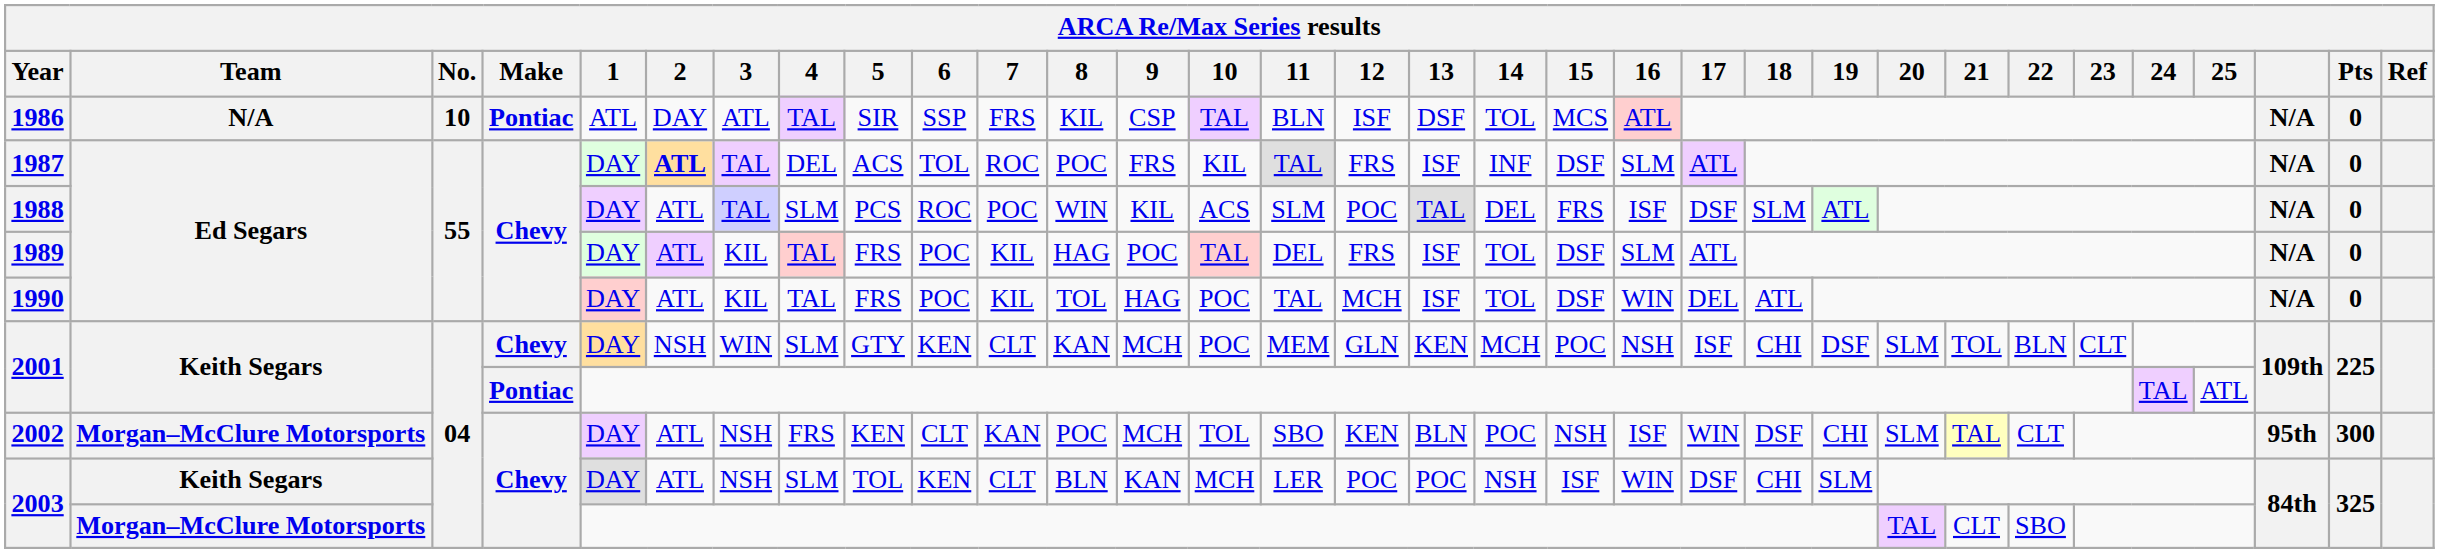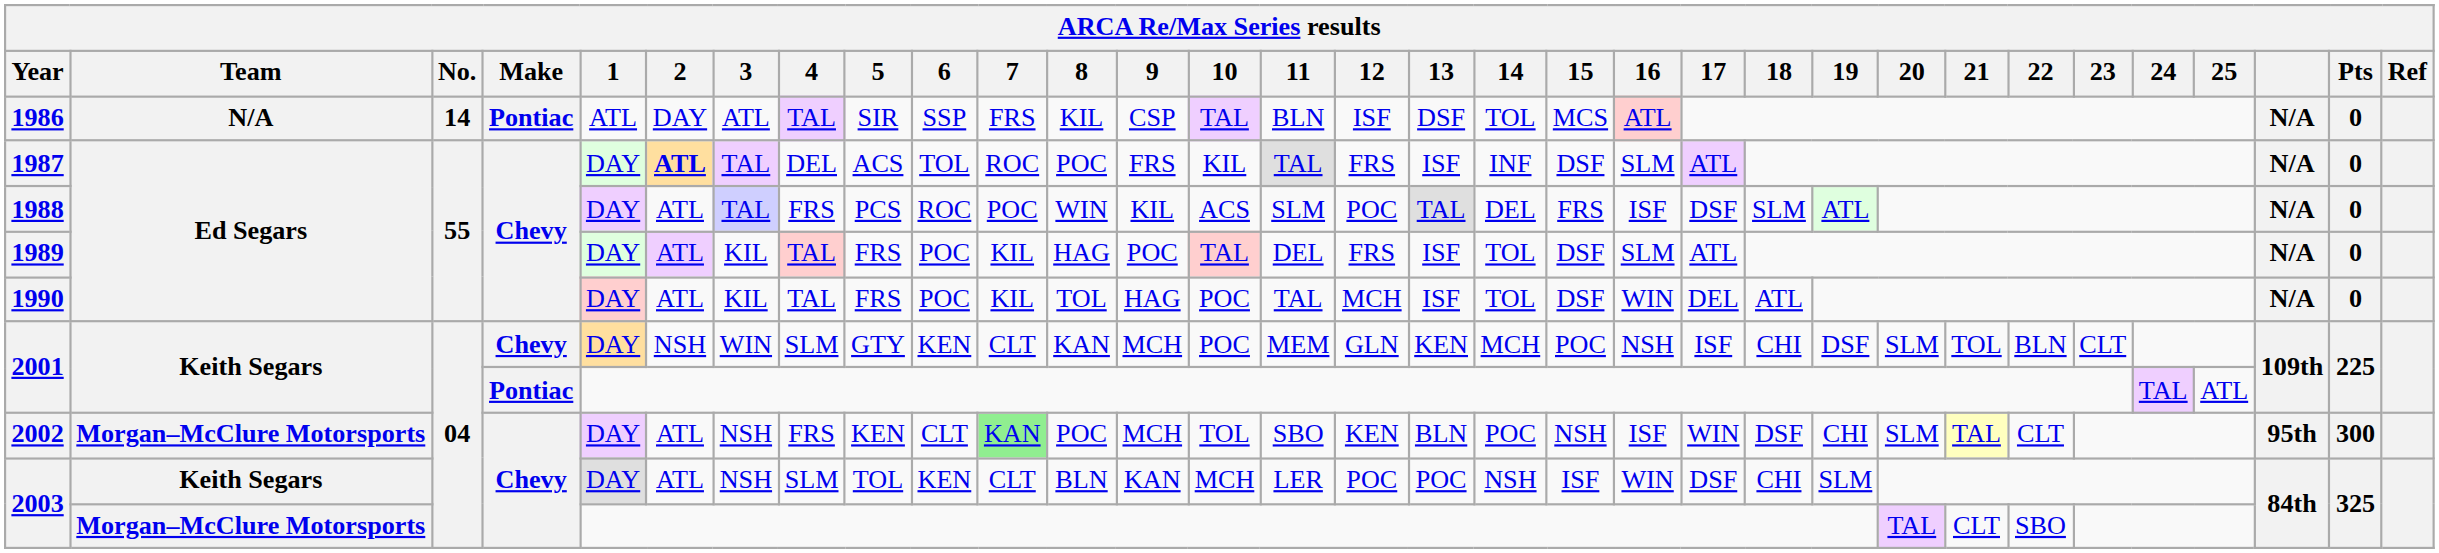 <table class="wikitable" style="text-align:center; font-size:75%">
 <tr>
 <th colspan="34"><a href='#'>ARCA Re/Max Series</a> results</th>
 </tr>
 <tr>
 <th>Year</th>
 <th>Team</th>
 <th>No.</th>
 <th>Make</th>
 <th>1</th>
 <th>2</th>
 <th>3</th>
 <th>4</th>
 <th>5</th>
 <th>6</th>
 <th>7</th>
 <th>8</th>
 <th>9</th>
 <th>10</th>
 <th>11</th>
 <th>12</th>
 <th>13</th>
 <th>14</th>
 <th>15</th>
 <th>16</th>
 <th>17</th>
 <th>18</th>
 <th>19</th>
 <th>20</th>
 <th>21</th>
 <th>22</th>
 <th>23</th>
 <th>24</th>
 <th>25</th>
 <th></th>
 <th>Pts</th>
 <th>Ref</th>
 </tr>
 <tr>
 <th><a href='#'>1986</a></th>
 <th>N/A</th>
-<th>10</th>
+<th>14</th>
 <th><a href='#'>Pontiac</a></th>
 <td><a href='#'>ATL</a></td>
 <td><a href='#'>DAY</a></td>
 <td><a href='#'>ATL</a></td>
 <td style="background:#EFCFFF;"><a href='#'>TAL</a><br></td>
 <td><a href='#'>SIR</a></td>
 <td><a href='#'>SSP</a></td>
 <td><a href='#'>FRS</a></td>
 <td><a href='#'>KIL</a></td>
 <td><a href='#'>CSP</a></td>
 <td style="background:#EFCFFF;"><a href='#'>TAL</a><br></td>
 <td><a href='#'>BLN</a></td>
 <td><a href='#'>ISF</a></td>
 <td><a href='#'>DSF</a></td>
 <td><a href='#'>TOL</a></td>
 <td><a href='#'>MCS</a></td>
 <td style="background:#FFCFCF;"><a href='#'>ATL</a><br></td>
 <td colspan=9></td>
 <th>N/A</th>
 <th>0</th>
 <th></th>
 </tr>
 <tr>
 <th><a href='#'>1987</a></th>
 <th rowspan=4>Ed Segars</th>
 <th rowspan=4>55</th>
 <th rowspan=4><a href='#'>Chevy</a></th>
 <td style="background:#DFFFDF;"><a href='#'>DAY</a><br></td>
 <td style="background:#FFDF9F;"><strong><a href='#'>ATL</a><br></strong></td>
 <td style="background:#EFCFFF;"><a href='#'>TAL</a><br></td>
 <td><a href='#'>DEL</a></td>
 <td><a href='#'>ACS</a></td>
 <td><a href='#'>TOL</a></td>
 <td><a href='#'>ROC</a></td>
 <td><a href='#'>POC</a></td>
 <td><a href='#'>FRS</a></td>
 <td><a href='#'>KIL</a></td>
 <td style="background:#DFDFDF;"><a href='#'>TAL</a><br></td>
 <td><a href='#'>FRS</a></td>
 <td><a href='#'>ISF</a></td>
 <td><a href='#'>INF</a></td>
 <td><a href='#'>DSF</a></td>
 <td><a href='#'>SLM</a></td>
 <td style="background:#EFCFFF;"><a href='#'>ATL</a><br></td>
 <td colspan=8></td>
 <th>N/A</th>
 <th>0</th>
 <th></th>
 </tr>
 <tr>
 <th><a href='#'>1988</a></th>
 <td style="background:#EFCFFF;"><a href='#'>DAY</a><br></td>
 <td><a href='#'>ATL</a></td>
 <td style="background:#CFCFFF;"><a href='#'>TAL</a><br></td>
-<td><a href='#'>SLM</a></td>
+<td><a href='#'>FRS</a></td>
 <td><a href='#'>PCS</a></td>
 <td><a href='#'>ROC</a></td>
 <td><a href='#'>POC</a></td>
 <td><a href='#'>WIN</a></td>
 <td><a href='#'>KIL</a></td>
 <td><a href='#'>ACS</a></td>
 <td><a href='#'>SLM</a></td>
 <td><a href='#'>POC</a></td>
 <td style="background:#DFDFDF;"><a href='#'>TAL</a><br></td>
 <td><a href='#'>DEL</a></td>
 <td><a href='#'>FRS</a></td>
 <td><a href='#'>ISF</a></td>
 <td><a href='#'>DSF</a></td>
 <td><a href='#'>SLM</a></td>
 <td style="background:#DFFFDF;"><a href='#'>ATL</a><br></td>
 <td colspan=6></td>
 <th>N/A</th>
 <th>0</th>
 <th></th>
 </tr>
 <tr>
 <th><a href='#'>1989</a></th>
 <td style="background:#DFFFDF;"><a href='#'>DAY</a><br></td>
 <td style="background:#EFCFFF;"><a href='#'>ATL</a><br></td>
 <td><a href='#'>KIL</a></td>
 <td style="background:#FFCFCF;"><a href='#'>TAL</a><br></td>
 <td><a href='#'>FRS</a></td>
 <td><a href='#'>POC</a></td>
 <td><a href='#'>KIL</a></td>
 <td><a href='#'>HAG</a></td>
 <td><a href='#'>POC</a></td>
 <td style="background:#FFCFCF;"><a href='#'>TAL</a><br></td>
 <td><a href='#'>DEL</a></td>
 <td><a href='#'>FRS</a></td>
 <td><a href='#'>ISF</a></td>
 <td><a href='#'>TOL</a></td>
 <td><a href='#'>DSF</a></td>
 <td><a href='#'>SLM</a></td>
 <td><a href='#'>ATL</a></td>
 <td colspan=8></td>
 <th>N/A</th>
 <th>0</th>
 <th></th>
 </tr>
 <tr>
 <th><a href='#'>1990</a></th>
 <td style="background:#FFCFCF;"><a href='#'>DAY</a><br></td>
 <td><a href='#'>ATL</a></td>
 <td><a href='#'>KIL</a></td>
 <td><a href='#'>TAL</a></td>
 <td><a href='#'>FRS</a></td>
 <td><a href='#'>POC</a></td>
 <td><a href='#'>KIL</a></td>
 <td><a href='#'>TOL</a></td>
 <td><a href='#'>HAG</a></td>
 <td><a href='#'>POC</a></td>
 <td><a href='#'>TAL</a></td>
 <td><a href='#'>MCH</a></td>
 <td><a href='#'>ISF</a></td>
 <td><a href='#'>TOL</a></td>
 <td><a href='#'>DSF</a></td>
 <td><a href='#'>WIN</a></td>
 <td><a href='#'>DEL</a></td>
 <td><a href='#'>ATL</a></td>
 <td colspan=7></td>
 <th>N/A</th>
 <th>0</th>
 <th></th>
 </tr>
 <tr>
 <th rowspan=2><a href='#'>2001</a></th>
 <th rowspan=2>Keith Segars</th>
 <th rowspan=5>04</th>
 <th><a href='#'>Chevy</a></th>
 <td style="background:#FFDF9F;"><a href='#'>DAY</a><br></td>
 <td><a href='#'>NSH</a></td>
 <td><a href='#'>WIN</a></td>
 <td><a href='#'>SLM</a></td>
 <td><a href='#'>GTY</a></td>
 <td><a href='#'>KEN</a></td>
 <td><a href='#'>CLT</a></td>
 <td><a href='#'>KAN</a></td>
 <td><a href='#'>MCH</a></td>
 <td><a href='#'>POC</a></td>
 <td><a href='#'>MEM</a></td>
 <td><a href='#'>GLN</a></td>
 <td><a href='#'>KEN</a></td>
 <td><a href='#'>MCH</a></td>
 <td><a href='#'>POC</a></td>
 <td><a href='#'>NSH</a></td>
 <td><a href='#'>ISF</a></td>
 <td><a href='#'>CHI</a></td>
 <td><a href='#'>DSF</a></td>
 <td><a href='#'>SLM</a></td>
 <td><a href='#'>TOL</a></td>
 <td><a href='#'>BLN</a></td>
 <td><a href='#'>CLT</a></td>
 <td colspan=2></td>
 <th rowspan=2>109th</th>
 <th rowspan=2>225</th>
 <th rowspan=2></th>
 </tr>
 <tr>
 <th><a href='#'>Pontiac</a></th>
 <td colspan=23></td>
 <td style="background:#EFCFFF;"><a href='#'>TAL</a><br></td>
 <td><a href='#'>ATL</a></td>
 </tr>
 <tr>
 <th><a href='#'>2002</a></th>
 <th><a href='#'>Morgan–McClure Motorsports</a></th>
 <th rowspan=3><a href='#'>Chevy</a></th>
 <td style="background:#EFCFFF;"><a href='#'>DAY</a><br></td>
 <td><a href='#'>ATL</a></td>
 <td><a href='#'>NSH</a></td>
 <td><a href='#'>FRS</a></td>
 <td><a href='#'>KEN</a></td>
 <td><a href='#'>CLT</a></td>
-<td><a href='#'>KAN</a></td>
+<td style="background: lightgreen;"><a href='#'>KAN</a></td>
 <td><a href='#'>POC</a></td>
 <td><a href='#'>MCH</a></td>
 <td><a href='#'>TOL</a></td>
 <td><a href='#'>SBO</a></td>
 <td><a href='#'>KEN</a></td>
 <td><a href='#'>BLN</a></td>
 <td><a href='#'>POC</a></td>
 <td><a href='#'>NSH</a></td>
 <td><a href='#'>ISF</a></td>
 <td><a href='#'>WIN</a></td>
 <td><a href='#'>DSF</a></td>
 <td><a href='#'>CHI</a></td>
 <td><a href='#'>SLM</a></td>
 <td style="background:#FFFFBF;"><a href='#'>TAL</a><br></td>
 <td><a href='#'>CLT</a></td>
 <td colspan=3></td>
 <th>95th</th>
 <th>300</th>
 <th></th>
 </tr>
 <tr>
 <th rowspan=2><a href='#'>2003</a></th>
 <th>Keith Segars</th>
 <td style="background:#DFDFDF;"><a href='#'>DAY</a><br></td>
 <td><a href='#'>ATL</a></td>
 <td><a href='#'>NSH</a></td>
 <td><a href='#'>SLM</a></td>
 <td><a href='#'>TOL</a></td>
 <td><a href='#'>KEN</a></td>
 <td><a href='#'>CLT</a></td>
 <td><a href='#'>BLN</a></td>
 <td><a href='#'>KAN</a></td>
 <td><a href='#'>MCH</a></td>
 <td><a href='#'>LER</a></td>
 <td><a href='#'>POC</a></td>
 <td><a href='#'>POC</a></td>
 <td><a href='#'>NSH</a></td>
 <td><a href='#'>ISF</a></td>
 <td><a href='#'>WIN</a></td>
 <td><a href='#'>DSF</a></td>
 <td><a href='#'>CHI</a></td>
 <td><a href='#'>SLM</a></td>
 <td colspan=6></td>
 <th rowspan=2>84th</th>
 <th rowspan=2>325</th>
 <th rowspan=2></th>
 </tr>
 <tr>
 <th><a href='#'>Morgan–McClure Motorsports</a></th>
 <td colspan=19></td>
 <td style="background:#EFCFFF;"><a href='#'>TAL</a><br></td>
 <td><a href='#'>CLT</a></td>
 <td><a href='#'>SBO</a></td>
 <td colspan=3></td>
 </tr>
 </table>
